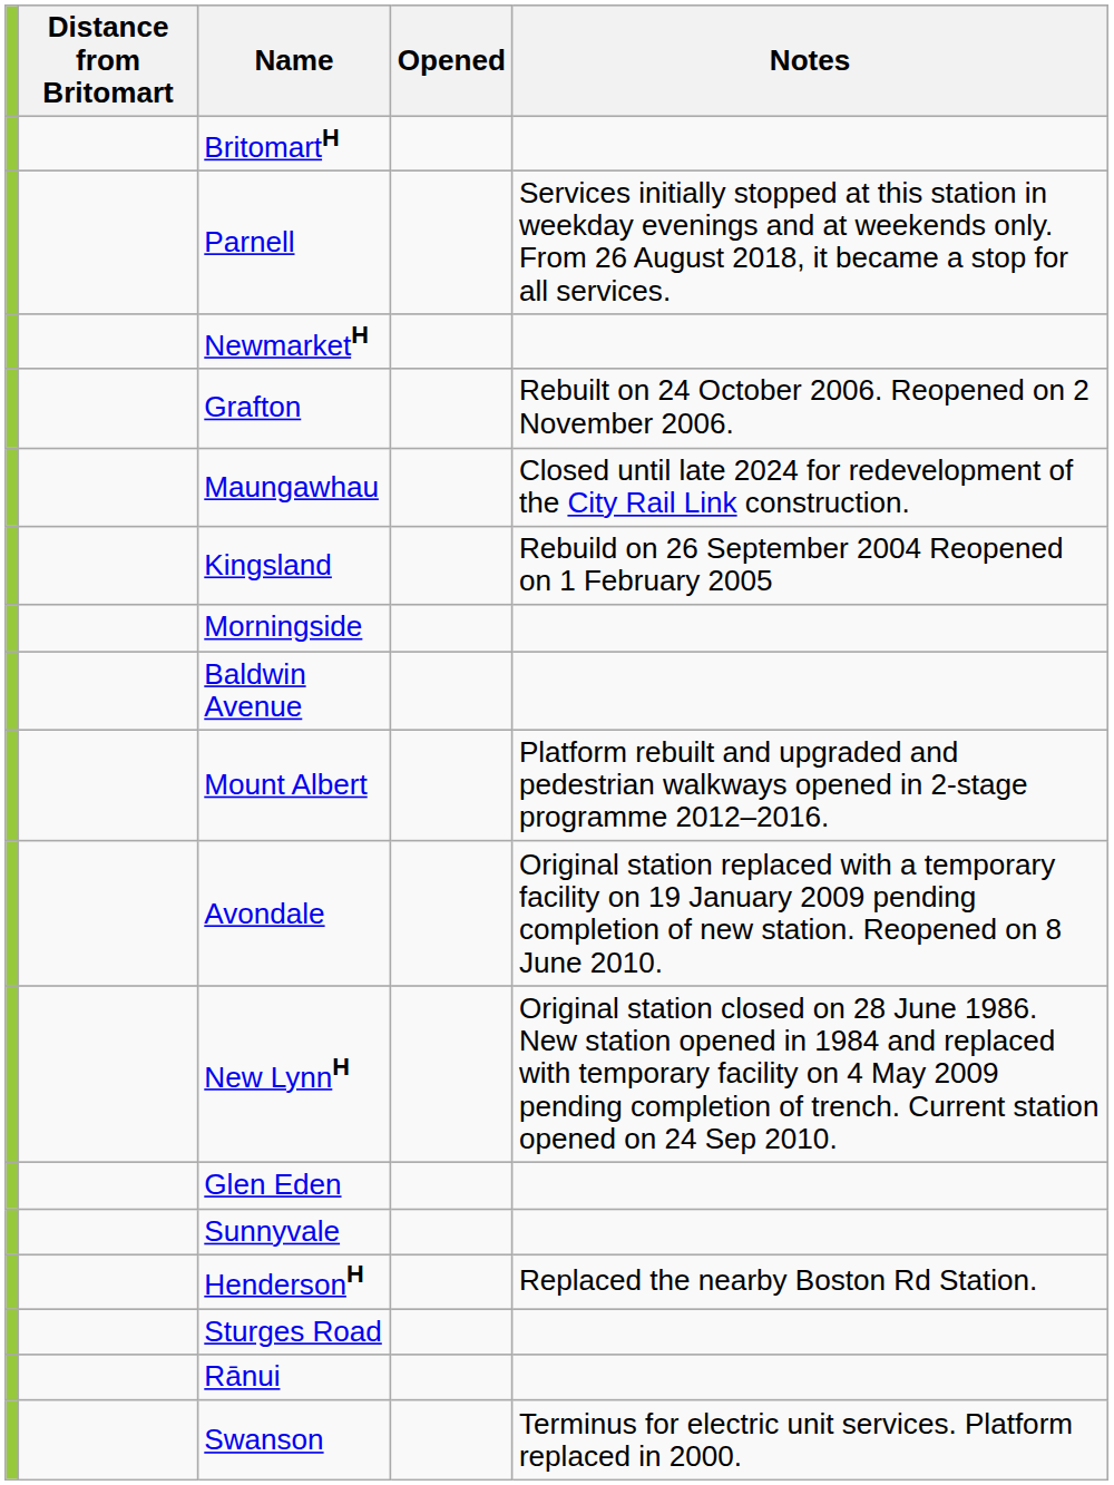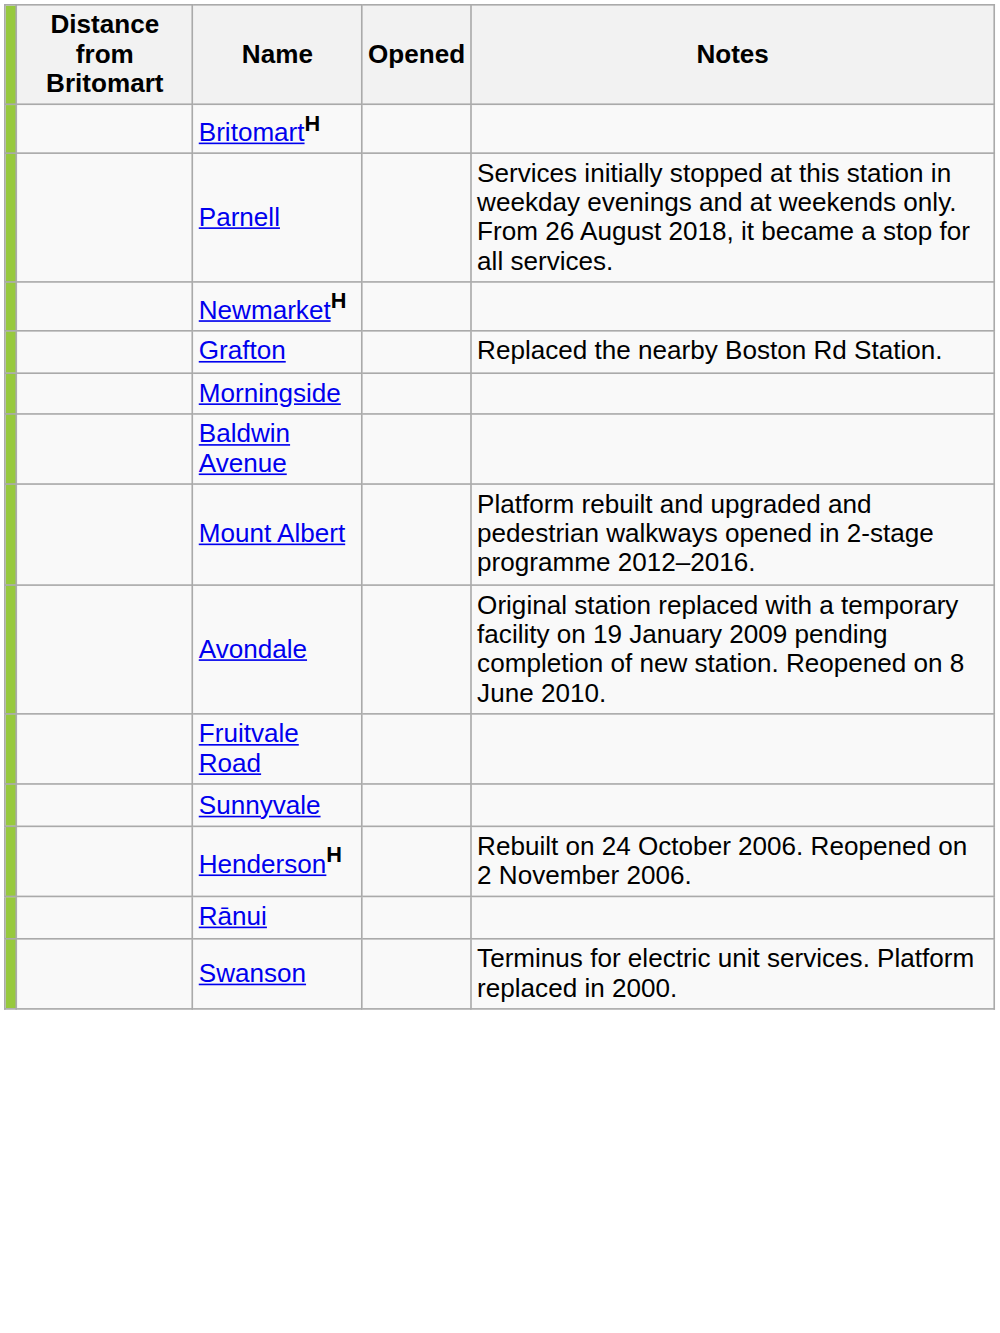 <table class="wikitable">
 <tr>
 <td bgcolor=97c93d></td>
 <th>Distance from Britomart</th>
 <th>Name</th>
 <th>Opened</th>
 <th>Notes</th>
 </tr>
 <tr>
 <td bgcolor=97c93d></td>
 <td></td>
 <td><a href='#'>Britomart</a><strong><sup>H</sup></strong></td>
 <td></td>
 <td></td>
 </tr>
 <tr>
 <td bgcolor=97c93d></td>
 <td></td>
 <td><a href='#'>Parnell</a></td>
 <td></td>
 <td>Services initially stopped at this station in weekday evenings and at weekends only. From 26 August 2018, it became a stop for all services.</td>
 </tr>
 <tr>
 <td bgcolor=97c93d></td>
 <td></td>
 <td><a href='#'>Newmarket</a><strong><sup>H</sup></strong></td>
 <td></td>
 <td></td>
 </tr>
 <tr>
 <td bgcolor=97c93d></td>
 <td></td>
 <td><a href='#'>Grafton</a></td>
 <td></td>
-<td>Rebuilt on 24 October 2006. Reopened on 2 November 2006.</td>
-</tr>
-<tr>
-<td bgcolor=97c93d></td>
-<td></td>
-<td><a href='#'>Maungawhau</a></td>
-<td></td>
-<td>Closed until late 2024 for redevelopment of the <a href='#'>City Rail Link</a> construction.</td>
-</tr>
-<tr>
-<td bgcolor=97c93d></td>
-<td></td>
-<td><a href='#'>Kingsland</a></td>
-<td></td>
-<td>Rebuild on 26 September 2004 Reopened on 1 February 2005</td>
+<td>Replaced the nearby Boston Rd Station.</td>
 </tr>
 <tr>
 <td bgcolor=97c93d></td>
 <td></td>
 <td><a href='#'>Morningside</a></td>
 <td></td>
 <td></td>
 </tr>
 <tr>
 <td bgcolor=97c93d></td>
 <td></td>
 <td><a href='#'>Baldwin Avenue</a></td>
 <td></td>
 <td></td>
 </tr>
 <tr>
 <td bgcolor=97c93d></td>
 <td></td>
 <td><a href='#'>Mount Albert</a></td>
 <td></td>
 <td>Platform rebuilt and upgraded and pedestrian walkways opened in 2-stage programme 2012–2016.</td>
 </tr>
 <tr>
 <td bgcolor=97c93d></td>
 <td></td>
 <td><a href='#'>Avondale</a></td>
 <td></td>
 <td>Original station replaced with a temporary facility on 19 January 2009 pending completion of new station. Reopened on 8 June 2010.</td>
 </tr>
 <tr>
 <td bgcolor=97c93d></td>
 <td></td>
-<td><a href='#'>New Lynn</a><strong><sup>H</sup></strong></td>
-<td></td>
-<td>Original station closed on 28 June 1986. New station opened in 1984 and replaced with temporary facility on 4 May 2009 pending completion of trench. Current station opened on 24 Sep 2010.</td>
-</tr>
-<tr>
-<td bgcolor=97c93d></td>
-<td></td>
-<td><a href='#'>Glen Eden</a></td>
+<td><a href='#'>Fruitvale Road</a></td>
 <td></td>
 <td></td>
 </tr>
 <tr>
 <td bgcolor=97c93d></td>
 <td></td>
 <td><a href='#'>Sunnyvale</a></td>
 <td></td>
 <td></td>
 </tr>
 <tr>
 <td bgcolor=97c93d></td>
 <td></td>
 <td><a href='#'>Henderson</a><strong><sup>H</sup></strong></td>
 <td></td>
-<td>Replaced the nearby Boston Rd Station.</td>
-</tr>
-<tr>
-<td bgcolor=97c93d></td>
-<td></td>
-<td><a href='#'>Sturges Road</a></td>
-<td></td>
-<td></td>
+<td>Rebuilt on 24 October 2006. Reopened on 2 November 2006.</td>
 </tr>
 <tr>
 <td bgcolor=97c93d></td>
 <td></td>
 <td><a href='#'>Rānui</a></td>
 <td></td>
 <td></td>
 </tr>
 <tr>
 <td bgcolor=97c93d></td>
 <td></td>
 <td><a href='#'>Swanson</a></td>
 <td></td>
 <td>Terminus for electric unit services. Platform replaced in 2000.</td>
 </tr>
 </table>
